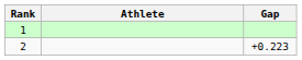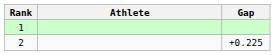 <table class=wikitable style="text-align:center">
 <tr>
 <th width=40>Rank</th>
 <th width=250>Athlete</th>
 <th width=60>Gap</th>
 </tr>
 <tr bgcolor="ccffcc">
 <td>1</td>
 <td align=left></td>
 <td></td>
 </tr>
 <tr>
 <td>2</td>
 <td align=left></td>
-<td>+0.223</td>
+<td>+0.225</td>
 </tr>
 </table>
